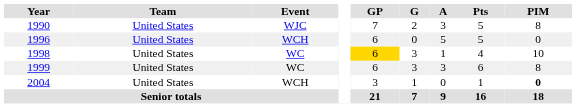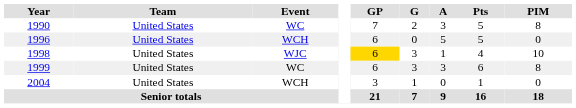 <table border="0" cellpadding="1" cellspacing="0" style="text-align:center; width:50em">
 <tr ALIGN="center" bgcolor="#e0e0e0">
 <th>Year</th>
 <th>Team</th>
 <th>Event</th>
 <th ALIGN="center" rowspan="99" bgcolor="#ffffff"> </th>
 <th>GP</th>
 <th>G</th>
 <th>A</th>
 <th>Pts</th>
 <th>PIM</th>
 </tr>
 <tr>
 <td><a href='#'>1990</a></td>
 <td><a href='#'>United States</a></td>
-<td><a href='#'>WJC</a></td>
+<td><a href='#'>WC</a></td>
 <td>7</td>
 <td>2</td>
 <td>3</td>
 <td>5</td>
 <td>8</td>
 </tr>
 <tr bgcolor="#f0f0f0">
 <td><a href='#'>1996</a></td>
 <td><a href='#'>United States</a></td>
 <td><a href='#'>WCH</a></td>
 <td>6</td>
 <td>0</td>
 <td>5</td>
 <td>5</td>
 <td>0</td>
 </tr>
 <tr>
 <td><a href='#'>1998</a></td>
 <td>United States</td>
-<td><a href='#'>WC</a></td>
+<td><a href='#'>WJC</a></td>
 <td style="background: gold;">6</td>
 <td>3</td>
 <td>1</td>
 <td>4</td>
 <td>10</td>
 </tr>
 <tr bgcolor="#f0f0f0">
 <td><a href='#'>1999</a></td>
 <td>United States</td>
 <td>WC</td>
 <td>6</td>
 <td>3</td>
 <td>3</td>
 <td>6</td>
 <td>8</td>
 </tr>
 <tr>
 <td><a href='#'>2004</a></td>
 <td>United States</td>
 <td>WCH</td>
 <td>3</td>
 <td>1</td>
 <td>0</td>
 <td>1</td>
-<td><strong>0</strong></td>
+<td>0</td>
 </tr>
 <tr bgcolor="#e0e0e0">
 <th colspan=3>Senior totals</th>
 <th>21</th>
 <th>7</th>
 <th>9</th>
 <th>16</th>
 <th>18</th>
 </tr>
 </table>
